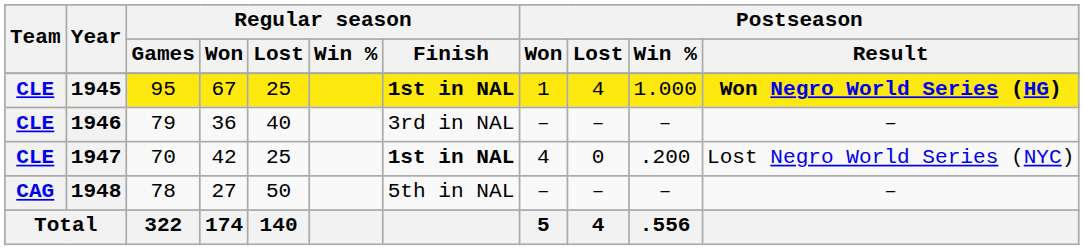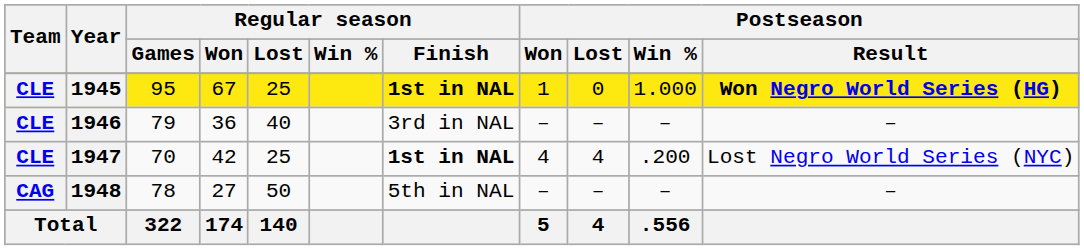 <table class="wikitable" style="font-size: 95%; text-align:center;">
 <tr>
 <th rowspan="2">Team</th>
 <th rowspan="2">Year</th>
 <th colspan="5">Regular season</th>
 <th colspan="4">Postseason</th>
 </tr>
 <tr>
 <th>Games</th>
 <th>Won</th>
 <th>Lost</th>
 <th>Win %</th>
 <th>Finish</th>
 <th>Won</th>
 <th>Lost</th>
 <th>Win %</th>
 <th>Result</th>
 </tr>
 <tr>
 </tr>
 <tr style="background:#fde910">
 <th><a href='#'>CLE</a></th>
 <th>1945</th>
 <td>95</td>
 <td>67</td>
 <td>25</td>
 <td></td>
 <td><strong>1st in NAL</strong></td>
 <td>1</td>
-<td>4</td>
+<td>0</td>
 <td>1.000</td>
 <td><strong>Won <a href='#'>Negro World Series</a> (<a href='#'>HG</a>)</strong></td>
 </tr>
 <tr>
 <th><a href='#'>CLE</a></th>
 <th>1946</th>
 <td>79</td>
 <td>36</td>
 <td>40</td>
 <td></td>
 <td>3rd in NAL</td>
 <td>–</td>
 <td>–</td>
 <td>–</td>
 <td>–</td>
 </tr>
 <tr>
 <th><a href='#'>CLE</a></th>
 <th>1947</th>
 <td>70</td>
 <td>42</td>
 <td>25</td>
 <td></td>
 <td><strong>1st in NAL</strong></td>
 <td>4</td>
-<td>0</td>
+<td>4</td>
 <td>.200</td>
 <td>Lost <a href='#'>Negro World Series</a> (<a href='#'>NYC</a>)</td>
 </tr>
 <tr>
 <th><a href='#'>CAG</a></th>
 <th>1948</th>
 <td>78</td>
 <td>27</td>
 <td>50</td>
 <td></td>
 <td>5th in NAL</td>
 <td>–</td>
 <td>–</td>
 <td>–</td>
 <td>–</td>
 </tr>
 <tr>
 <th colspan="2">Total</th>
 <th>322</th>
 <th>174</th>
 <th>140</th>
 <th></th>
 <th></th>
 <th>5</th>
 <th>4</th>
 <th>.556</th>
 <th></th>
 </tr>
 </table>
